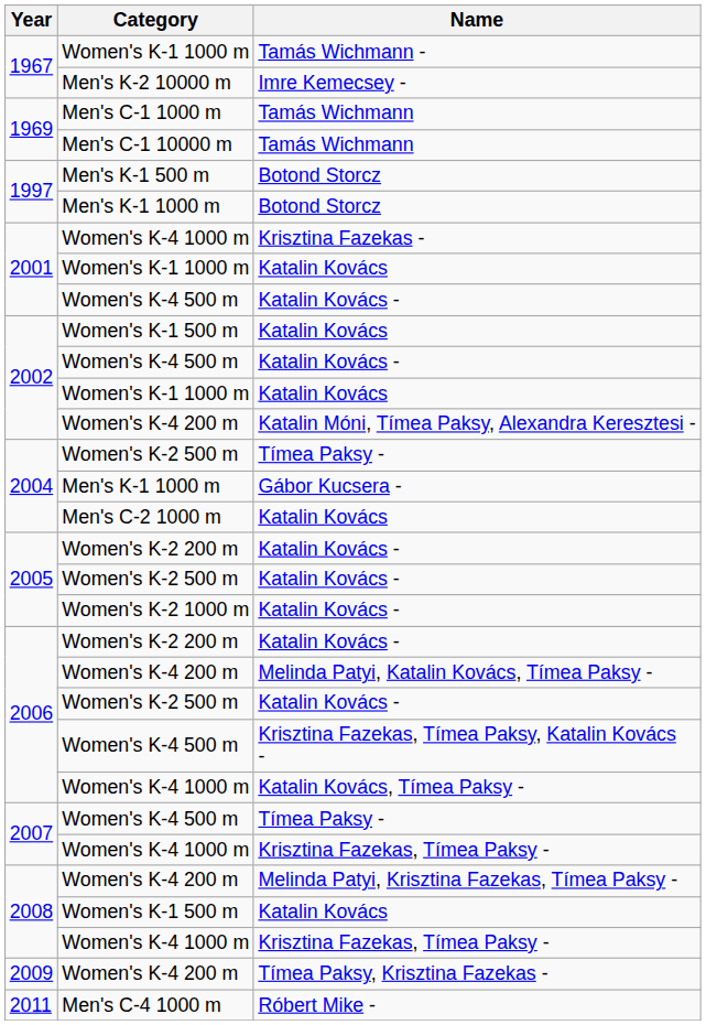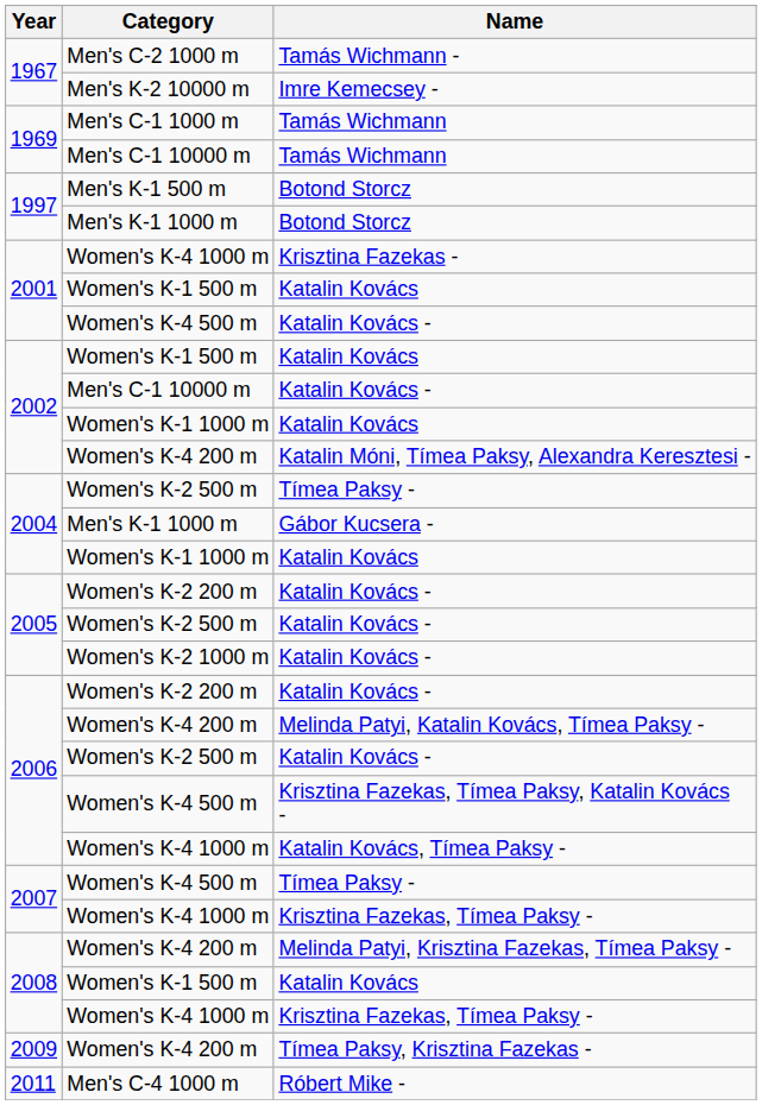 <table class="wikitable" align=center>
 <tr>
 <th>Year</th>
 <th>Category</th>
 <th>Name</th>
 </tr>
 <tr>
 <td rowspan=2><a href='#'>1967</a></td>
-<td>Women's K-1 1000 m</td>
+<td>Men's C-2 1000 m</td>
 <td><a href='#'>Tamás Wichmann</a> - </td>
 </tr>
 <tr>
 <td>Men's K-2 10000 m</td>
 <td><a href='#'>Imre Kemecsey</a> -</td>
 </tr>
 <tr>
 <td rowspan=2><a href='#'>1969</a></td>
 <td>Men's C-1 1000 m</td>
 <td><a href='#'>Tamás Wichmann</a></td>
 </tr>
 <tr>
 <td>Men's C-1 10000 m</td>
 <td><a href='#'>Tamás Wichmann</a></td>
 </tr>
 <tr>
 <td rowspan=2><a href='#'>1997</a></td>
 <td>Men's K-1 500 m</td>
 <td><a href='#'>Botond Storcz</a></td>
 </tr>
 <tr>
 <td>Men's K-1 1000 m</td>
 <td><a href='#'>Botond Storcz</a></td>
 </tr>
 <tr>
 <td rowspan=3><a href='#'>2001</a></td>
 <td>Women's K-4 1000 m</td>
 <td><a href='#'>Krisztina Fazekas</a> - </td>
 </tr>
 <tr>
-<td>Women's K-1 1000 m</td>
+<td>Women's K-1 500 m</td>
 <td><a href='#'>Katalin Kovács</a></td>
 </tr>
 <tr>
 <td>Women's K-4 500 m</td>
 <td><a href='#'>Katalin Kovács</a> - </td>
 </tr>
 <tr>
 <td rowspan=4><a href='#'>2002</a></td>
 <td>Women's K-1 500 m</td>
 <td><a href='#'>Katalin Kovács</a></td>
 </tr>
 <tr>
-<td>Women's K-4 500 m</td>
+<td>Men's C-1 10000 m</td>
 <td><a href='#'>Katalin Kovács</a> - </td>
 </tr>
 <tr>
 <td>Women's K-1 1000 m</td>
 <td><a href='#'>Katalin Kovács</a></td>
 </tr>
 <tr>
 <td>Women's K-4 200 m</td>
 <td><a href='#'>Katalin Móni</a>, <a href='#'>Tímea Paksy</a>, <a href='#'>Alexandra Keresztesi</a> - </td>
 </tr>
 <tr>
 <td rowspan=3><a href='#'>2004</a></td>
 <td>Women's K-2 500 m</td>
 <td><a href='#'>Tímea Paksy</a> - </td>
 </tr>
 <tr>
 <td>Men's K-1 1000 m</td>
 <td><a href='#'>Gábor Kucsera</a> - </td>
 </tr>
 <tr>
-<td>Men's C-2 1000 m</td>
+<td>Women's K-1 1000 m</td>
 <td><a href='#'>Katalin Kovács</a></td>
 </tr>
 <tr>
 <td rowspan=3><a href='#'>2005</a></td>
 <td>Women's K-2 200 m</td>
 <td><a href='#'>Katalin Kovács</a> - </td>
 </tr>
 <tr>
 <td>Women's K-2 500 m</td>
 <td><a href='#'>Katalin Kovács</a> - </td>
 </tr>
 <tr>
 <td>Women's K-2 1000 m</td>
 <td><a href='#'>Katalin Kovács</a> - </td>
 </tr>
 <tr>
 <td rowspan=5><a href='#'>2006</a></td>
 <td>Women's K-2 200 m</td>
 <td><a href='#'>Katalin Kovács</a> - </td>
 </tr>
 <tr>
 <td>Women's K-4 200 m</td>
 <td><a href='#'>Melinda Patyi</a>, <a href='#'>Katalin Kovács</a>, <a href='#'>Tímea Paksy</a> - </td>
 </tr>
 <tr>
 <td>Women's K-2 500 m</td>
 <td><a href='#'>Katalin Kovács</a> - </td>
 </tr>
 <tr>
 <td>Women's K-4 500 m</td>
 <td><a href='#'>Krisztina Fazekas</a>, <a href='#'>Tímea Paksy</a>, <a href='#'>Katalin Kovács</a><br>- </td>
 </tr>
 <tr>
 <td>Women's K-4 1000 m</td>
 <td><a href='#'>Katalin Kovács</a>, <a href='#'>Tímea Paksy</a> - </td>
 </tr>
 <tr>
 <td rowspan=2><a href='#'>2007</a></td>
 <td>Women's K-4 500 m</td>
 <td><a href='#'>Tímea Paksy</a> - </td>
 </tr>
 <tr>
 <td>Women's K-4 1000 m</td>
 <td><a href='#'>Krisztina Fazekas</a>, <a href='#'>Tímea Paksy</a> - </td>
 </tr>
 <tr>
 <td rowspan=3><a href='#'>2008</a></td>
 <td>Women's K-4 200 m</td>
 <td><a href='#'>Melinda Patyi</a>, <a href='#'>Krisztina Fazekas</a>, <a href='#'>Tímea Paksy</a> - </td>
 </tr>
 <tr>
 <td>Women's K-1 500 m</td>
 <td><a href='#'>Katalin Kovács</a></td>
 </tr>
 <tr>
 <td>Women's K-4 1000 m</td>
 <td><a href='#'>Krisztina Fazekas</a>, <a href='#'>Tímea Paksy</a> - </td>
 </tr>
 <tr>
 <td><a href='#'>2009</a></td>
 <td>Women's K-4 200 m</td>
 <td><a href='#'>Tímea Paksy</a>, <a href='#'>Krisztina Fazekas</a> - </td>
 </tr>
 <tr>
 <td><a href='#'>2011</a></td>
 <td>Men's C-4 1000 m</td>
 <td><a href='#'>Róbert Mike</a> - </td>
 </tr>
 </table>
